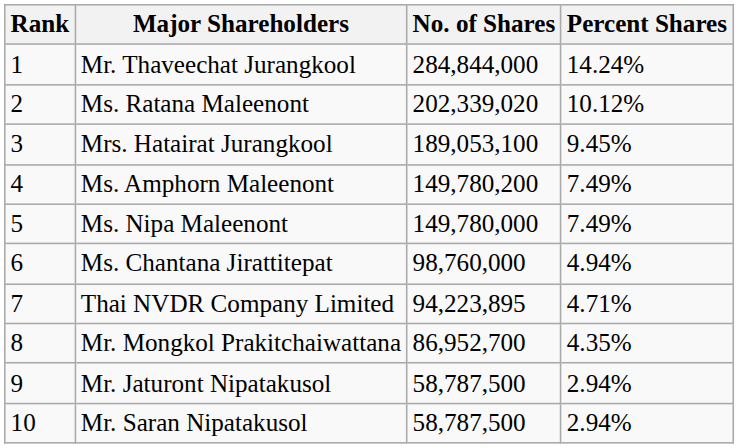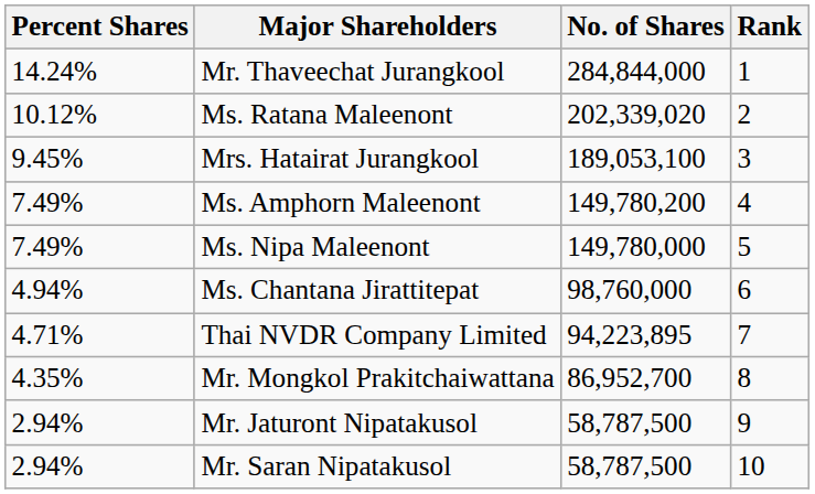 <table class="wikitable">
 <tr>
-<th>Rank</th>
+<th>Percent Shares</th>
 <th>Major Shareholders</th>
 <th>No. of Shares</th>
-<th>Percent Shares</th>
+<th>Rank</th>
 </tr>
 <tr>
-<td>1</td>
+<td>14.24%</td>
 <td>Mr. Thaveechat Jurangkool</td>
 <td>284,844,000</td>
-<td>14.24%</td>
+<td>1</td>
 </tr>
 <tr>
-<td>2</td>
+<td>10.12%</td>
 <td>Ms. Ratana Maleenont</td>
 <td>202,339,020</td>
-<td>10.12%</td>
+<td>2</td>
 </tr>
 <tr>
-<td>3</td>
+<td>9.45%</td>
 <td>Mrs. Hatairat Jurangkool</td>
 <td>189,053,100</td>
-<td>9.45%</td>
+<td>3</td>
 </tr>
 <tr>
-<td>4</td>
+<td>7.49%</td>
 <td>Ms. Amphorn Maleenont</td>
 <td>149,780,200</td>
-<td>7.49%</td>
+<td>4</td>
 </tr>
 <tr>
-<td>5</td>
+<td>7.49%</td>
 <td>Ms. Nipa Maleenont</td>
 <td>149,780,000</td>
-<td>7.49%</td>
+<td>5</td>
 </tr>
 <tr>
-<td>6</td>
+<td>4.94%</td>
 <td>Ms. Chantana Jirattitepat</td>
 <td>98,760,000</td>
-<td>4.94%</td>
+<td>6</td>
 </tr>
 <tr>
-<td>7</td>
+<td>4.71%</td>
 <td>Thai NVDR Company Limited</td>
 <td>94,223,895</td>
-<td>4.71%</td>
+<td>7</td>
 </tr>
 <tr>
-<td>8</td>
+<td>4.35%</td>
 <td>Mr. Mongkol Prakitchaiwattana</td>
 <td>86,952,700</td>
-<td>4.35%</td>
+<td>8</td>
 </tr>
 <tr>
-<td>9</td>
+<td>2.94%</td>
 <td>Mr. Jaturont Nipatakusol</td>
 <td>58,787,500</td>
-<td>2.94%</td>
+<td>9</td>
 </tr>
 <tr>
-<td>10</td>
+<td>2.94%</td>
 <td>Mr. Saran Nipatakusol</td>
 <td>58,787,500</td>
-<td>2.94%</td>
+<td>10</td>
 </tr>
 </table>
